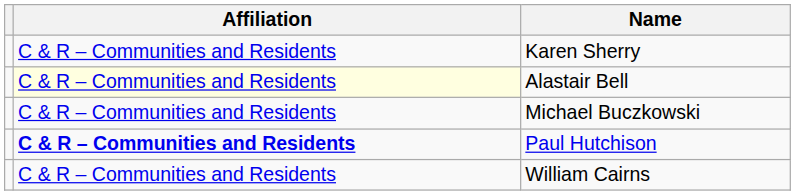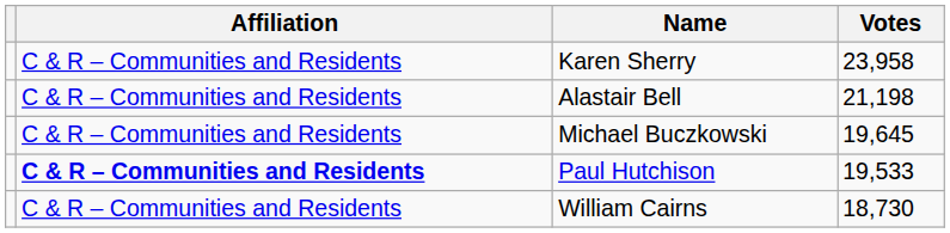 <table class="wikitable" style="width:51%;">
 <tr>
 <th style="width:1%;"></th>
 <th>Affiliation</th>
 <th>Name</th>
+<th>Votes</th>
 </tr>
 <tr>
 <td bgcolor=></td>
 <td><a href='#'>C & R – Communities and Residents</a></td>
 <td>Karen Sherry</td>
+<td>23,958</td>
 </tr>
 <tr>
 <td bgcolor=></td>
-<td style="background: lightyellow;"><a href='#'>C & R – Communities and Residents</a></td>
+<td><a href='#'>C & R – Communities and Residents</a></td>
 <td>Alastair Bell</td>
+<td>21,198</td>
 </tr>
 <tr>
 <td bgcolor=></td>
 <td><a href='#'>C & R – Communities and Residents</a></td>
 <td>Michael Buczkowski</td>
+<td>19,645</td>
 </tr>
 <tr>
 <td bgcolor=></td>
 <td><strong><a href='#'>C & R – Communities and Residents</a></strong></td>
 <td><a href='#'>Paul Hutchison</a></td>
+<td>19,533</td>
 </tr>
 <tr>
 <td bgcolor=></td>
 <td><a href='#'>C & R – Communities and Residents</a></td>
 <td>William Cairns</td>
+<td>18,730</td>
 </tr>
 </table>
